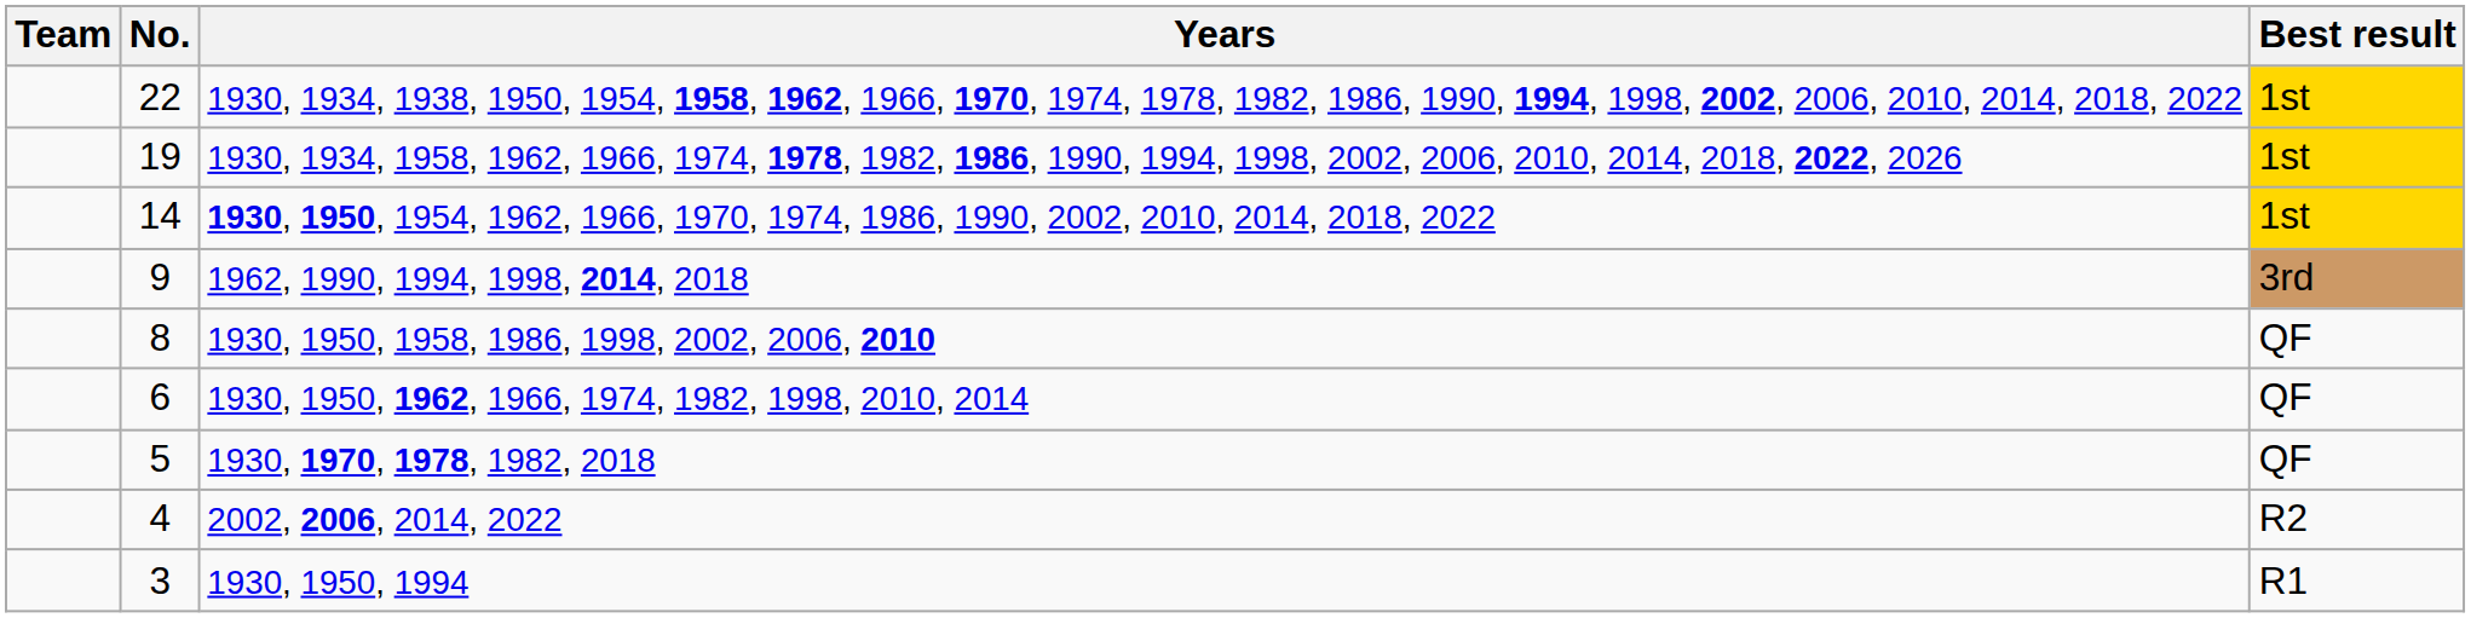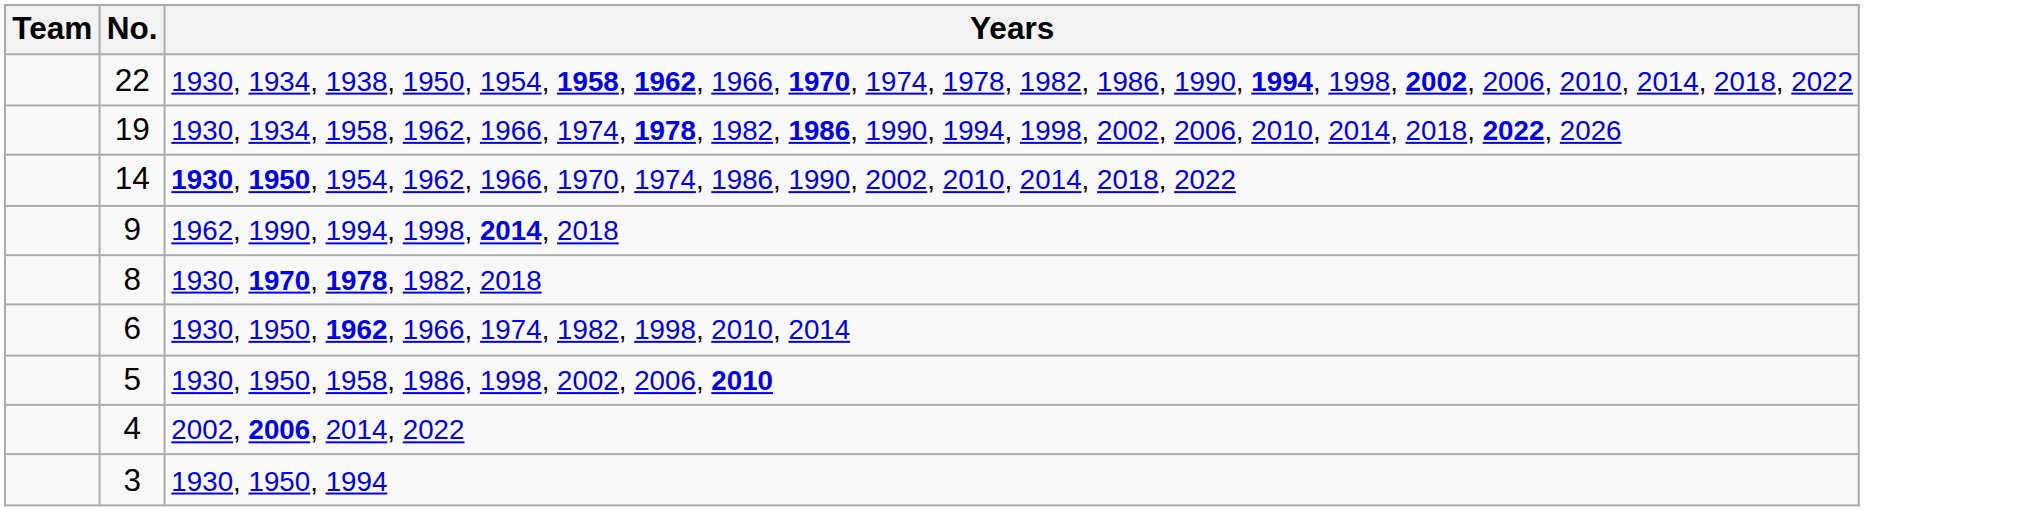 <table class="wikitable"px solid black" cellpadding="2">
 <tr>
 <th>Team</th>
 <th>No.</th>
 <th>Years</th>
-<th>Best result</th>
 </tr>
 <tr>
 <td><strong></strong>  </td>
 <td align=center>22</td>
 <td style="font-size:88%"><a href='#'>1930</a>, <a href='#'>1934</a>, <a href='#'>1938</a>, <a href='#'>1950</a>, <a href='#'>1954</a>, <strong><a href='#'>1958</a></strong>, <strong><a href='#'>1962</a></strong>, <a href='#'>1966</a>, <strong><a href='#'>1970</a></strong>, <a href='#'>1974</a>, <a href='#'>1978</a>, <a href='#'>1982</a>, <a href='#'>1986</a>, <a href='#'>1990</a>, <strong><a href='#'>1994</a></strong>, <a href='#'>1998</a>, <strong><a href='#'>2002</a></strong>, <a href='#'>2006</a>, <a href='#'>2010</a>, <a href='#'>2014</a>, <a href='#'>2018</a>, <a href='#'>2022</a></td>
-<td bgcolor=gold>1st</td>
 </tr>
 <tr>
 <td><strong></strong>  </td>
 <td align=center>19</td>
 <td style="font-size:88%"><a href='#'>1930</a>, <a href='#'>1934</a>, <a href='#'>1958</a>, <a href='#'>1962</a>, <a href='#'>1966</a>, <a href='#'>1974</a>, <strong><a href='#'>1978</a></strong>, <a href='#'>1982</a>, <strong><a href='#'>1986</a></strong>, <a href='#'>1990</a>, <a href='#'>1994</a>, <a href='#'>1998</a>, <a href='#'>2002</a>, <a href='#'>2006</a>, <a href='#'>2010</a>, <a href='#'>2014</a>, <a href='#'>2018</a>, <strong><a href='#'>2022</a></strong>, <a href='#'>2026</a></td>
-<td bgcolor=gold>1st</td>
 </tr>
 <tr>
 <td><strong></strong>  </td>
 <td align=center>14</td>
 <td style="font-size:88%"><strong><a href='#'>1930</a></strong>, <strong><a href='#'>1950</a></strong>, <a href='#'>1954</a>, <a href='#'>1962</a>, <a href='#'>1966</a>, <a href='#'>1970</a>, <a href='#'>1974</a>, <a href='#'>1986</a>, <a href='#'>1990</a>, <a href='#'>2002</a>, <a href='#'>2010</a>, <a href='#'>2014</a>, <a href='#'>2018</a>, <a href='#'>2022</a></td>
-<td bgcolor=gold>1st</td>
 </tr>
 <tr>
 <td><strong></strong>  </td>
 <td align=center>9</td>
 <td style="font-size:88%"><a href='#'>1962</a>, <a href='#'>1990</a>, <a href='#'>1994</a>, <a href='#'>1998</a>, <strong><a href='#'>2014</a></strong>, <a href='#'>2018</a></td>
-<td bgcolor=#cc9966>3rd</td>
 </tr>
 <tr>
 <td><strong></strong>  </td>
 <td align=center>8</td>
-<td style="font-size:88%"><a href='#'>1930</a>, <a href='#'>1950</a>, <a href='#'>1958</a>, <a href='#'>1986</a>, <a href='#'>1998</a>, <a href='#'>2002</a>, <a href='#'>2006</a>, <strong><a href='#'>2010</a></strong></td>
-<td>QF</td>
+<td style="font-size:88%"><a href='#'>1930</a>, <strong><a href='#'>1970</a></strong>, <strong><a href='#'>1978</a></strong>, <a href='#'>1982</a>, <a href='#'>2018</a></td>
 </tr>
 <tr>
 <td><strong></strong>  </td>
 <td align=center>6</td>
 <td style="font-size:88%"><a href='#'>1930</a>, <a href='#'>1950</a>, <strong><a href='#'>1962</a></strong>, <a href='#'>1966</a>, <a href='#'>1974</a>, <a href='#'>1982</a>, <a href='#'>1998</a>, <a href='#'>2010</a>, <a href='#'>2014</a></td>
-<td>QF</td>
 </tr>
 <tr>
 <td><strong></strong>  </td>
 <td align=center>5</td>
-<td style="font-size:88%"><a href='#'>1930</a>, <strong><a href='#'>1970</a></strong>, <strong><a href='#'>1978</a></strong>, <a href='#'>1982</a>, <a href='#'>2018</a></td>
-<td>QF</td>
+<td style="font-size:88%"><a href='#'>1930</a>, <a href='#'>1950</a>, <a href='#'>1958</a>, <a href='#'>1986</a>, <a href='#'>1998</a>, <a href='#'>2002</a>, <a href='#'>2006</a>, <strong><a href='#'>2010</a></strong></td>
 </tr>
 <tr>
 <td><strong></strong>  </td>
 <td align=center>4</td>
 <td style="font-size:88%"><a href='#'>2002</a>, <strong><a href='#'>2006</a></strong>, <a href='#'>2014</a>, <a href='#'>2022</a></td>
-<td>R2</td>
 </tr>
 <tr>
 <td><strong></strong>  </td>
 <td align=center>3</td>
 <td style="font-size:88%"><a href='#'>1930</a>, <a href='#'>1950</a>, <a href='#'>1994</a></td>
-<td>R1</td>
 </tr>
 </table>
